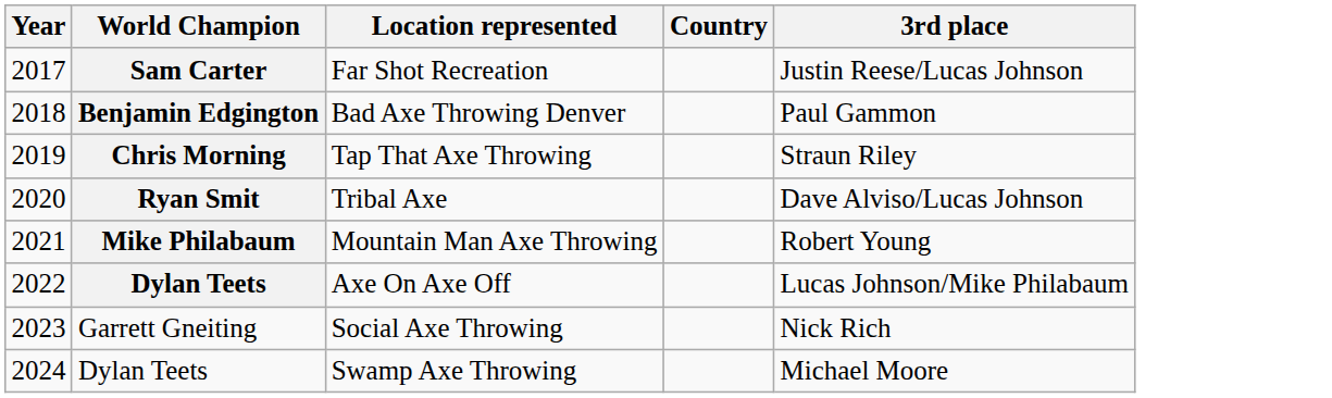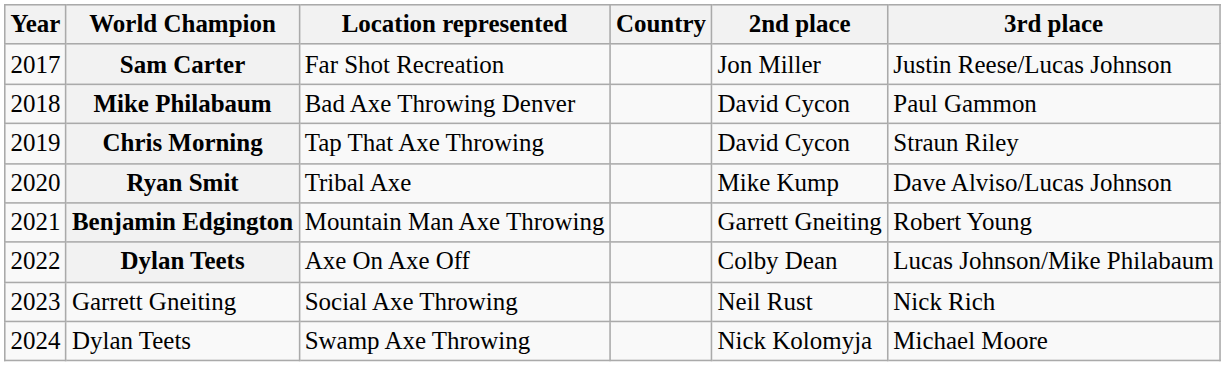 <table class="wikitable plainrowheaders sortable" style="margin-right: 0;">
 <tr>
 <th scope="col">Year</th>
 <th scope="col">World Champion</th>
 <th scope="col">Location represented</th>
 <th scope="col">Country</th>
+<th scope="col">2nd place</th>
 <th scope="col">3rd place</th>
 </tr>
 <tr>
 <td>2017</td>
 <th scope="row">Sam Carter</th>
 <td>Far Shot Recreation</td>
 <td></td>
+<td>Jon Miller</td>
 <td>Justin Reese/Lucas Johnson</td>
 </tr>
 <tr>
 <td>2018</td>
-<th scope="row">Benjamin Edgington</th>
+<th scope="row">Mike Philabaum</th>
 <td>Bad Axe Throwing Denver</td>
 <td></td>
+<td>David Cycon</td>
 <td>Paul Gammon</td>
 </tr>
 <tr>
 <td>2019</td>
 <th scope="row">Chris Morning</th>
 <td>Tap That Axe Throwing</td>
 <td></td>
+<td>David Cycon</td>
 <td>Straun Riley</td>
 </tr>
 <tr>
 <td>2020</td>
 <th scope="row">Ryan Smit</th>
 <td>Tribal Axe</td>
 <td></td>
+<td>Mike Kump</td>
 <td>Dave Alviso/Lucas Johnson</td>
 </tr>
 <tr>
 <td>2021</td>
-<th scope="row">Mike Philabaum</th>
+<th scope="row">Benjamin Edgington</th>
 <td>Mountain Man Axe Throwing</td>
 <td></td>
+<td>Garrett Gneiting</td>
 <td>Robert Young</td>
 </tr>
 <tr>
 <td>2022</td>
 <th scope="row">Dylan Teets</th>
 <td>Axe On Axe Off</td>
 <td></td>
+<td>Colby Dean</td>
 <td>Lucas Johnson/Mike Philabaum</td>
 </tr>
 <tr>
 <td>2023</td>
 <td>Garrett Gneiting</td>
 <td>Social Axe Throwing</td>
 <td></td>
+<td>Neil Rust</td>
 <td>Nick Rich</td>
 </tr>
 <tr>
 <td>2024</td>
 <td>Dylan Teets</td>
 <td>Swamp Axe Throwing</td>
 <td></td>
+<td>Nick Kolomyja</td>
 <td>Michael Moore</td>
 </tr>
 </table>
